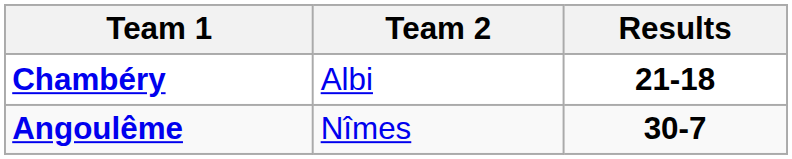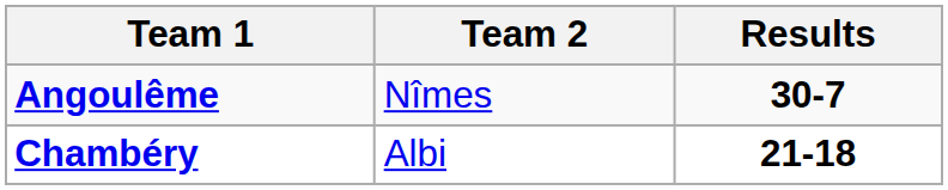 <table class="wikitable" width=400>
 <tr>
 <th>Team 1</th>
 <th>Team 2</th>
 <th>Results</th>
 </tr>
+<tr>
+<td width=150><strong><a href='#'>Angoulême</a> </strong></td>
+<td width=120px><a href='#'>Nîmes</a></td>
+<td align="center"><strong>30-7</strong></td>
+</tr>
 <tr bgcolor="white">
 <td width=120><strong><a href='#'>Chambéry</a></strong></td>
 <td width=120><a href='#'>Albi</a></td>
 <td align="center"><strong>21-18</strong></td>
 </tr>
-<tr>
-<td width=150><strong><a href='#'>Angoulême</a> </strong></td>
-<td width=120px><a href='#'>Nîmes</a></td>
-<td align="center"><strong>30-7</strong></td>
-</tr>
 </table>
